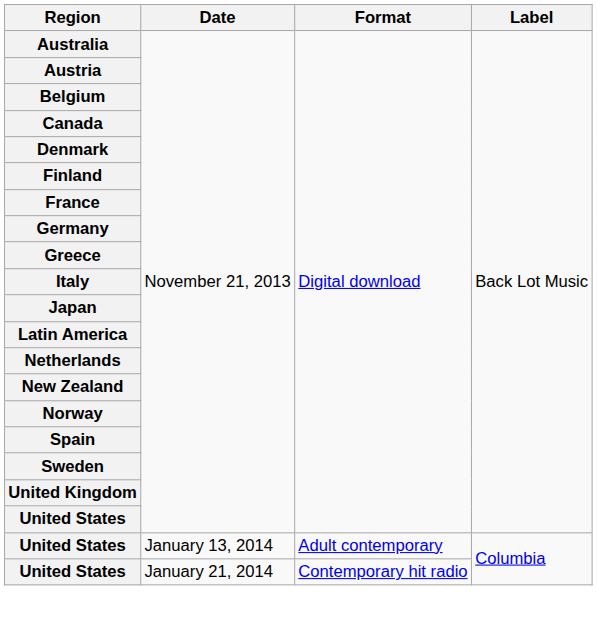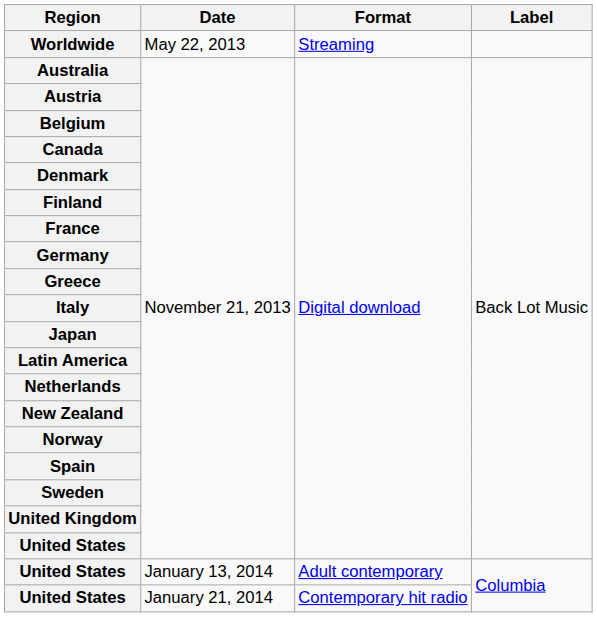 <table class="wikitable plainrowheaders">
 <tr>
 <th scope="col">Region</th>
 <th scope="col">Date</th>
 <th scope="col">Format</th>
 <th scope="col">Label</th>
+</tr>
+<tr>
+<th scope="row">Worldwide</th>
+<td>May 22, 2013</td>
+<td><a href='#'>Streaming</a></td>
+<td></td>
 </tr>
 <tr>
 <th scope="row">Australia</th>
 <td rowspan="19">November 21, 2013</td>
 <td rowspan="19"><a href='#'>Digital download</a></td>
 <td rowspan="19">Back Lot Music</td>
 </tr>
 <tr>
 <th scope="row">Austria</th>
 </tr>
 <tr>
 <th scope="row">Belgium</th>
 </tr>
 <tr>
 <th scope="row">Canada</th>
 </tr>
 <tr>
 <th scope="row">Denmark</th>
 </tr>
 <tr>
 <th scope="row">Finland</th>
 </tr>
 <tr>
 <th scope="row">France</th>
 </tr>
 <tr>
 <th scope="row">Germany</th>
 </tr>
 <tr>
 <th scope="row">Greece</th>
 </tr>
 <tr>
 <th scope="row">Italy</th>
 </tr>
 <tr>
 <th scope="row">Japan</th>
 </tr>
 <tr>
 <th scope="row">Latin America</th>
 </tr>
 <tr>
 <th scope="row">Netherlands</th>
 </tr>
 <tr>
 <th scope="row">New Zealand</th>
 </tr>
 <tr>
 <th scope="row">Norway</th>
 </tr>
 <tr>
 <th scope="row">Spain</th>
 </tr>
 <tr>
 <th scope="row">Sweden</th>
 </tr>
 <tr>
 <th scope="row">United Kingdom</th>
 </tr>
 <tr>
 <th scope="row">United States</th>
 </tr>
 <tr>
 <th scope="row">United States</th>
 <td>January 13, 2014</td>
 <td><a href='#'>Adult contemporary</a></td>
 <td rowspan="2"><a href='#'>Columbia</a></td>
 </tr>
 <tr>
 <th scope="row">United States</th>
 <td>January 21, 2014</td>
 <td><a href='#'>Contemporary hit radio</a></td>
 </tr>
 </table>
